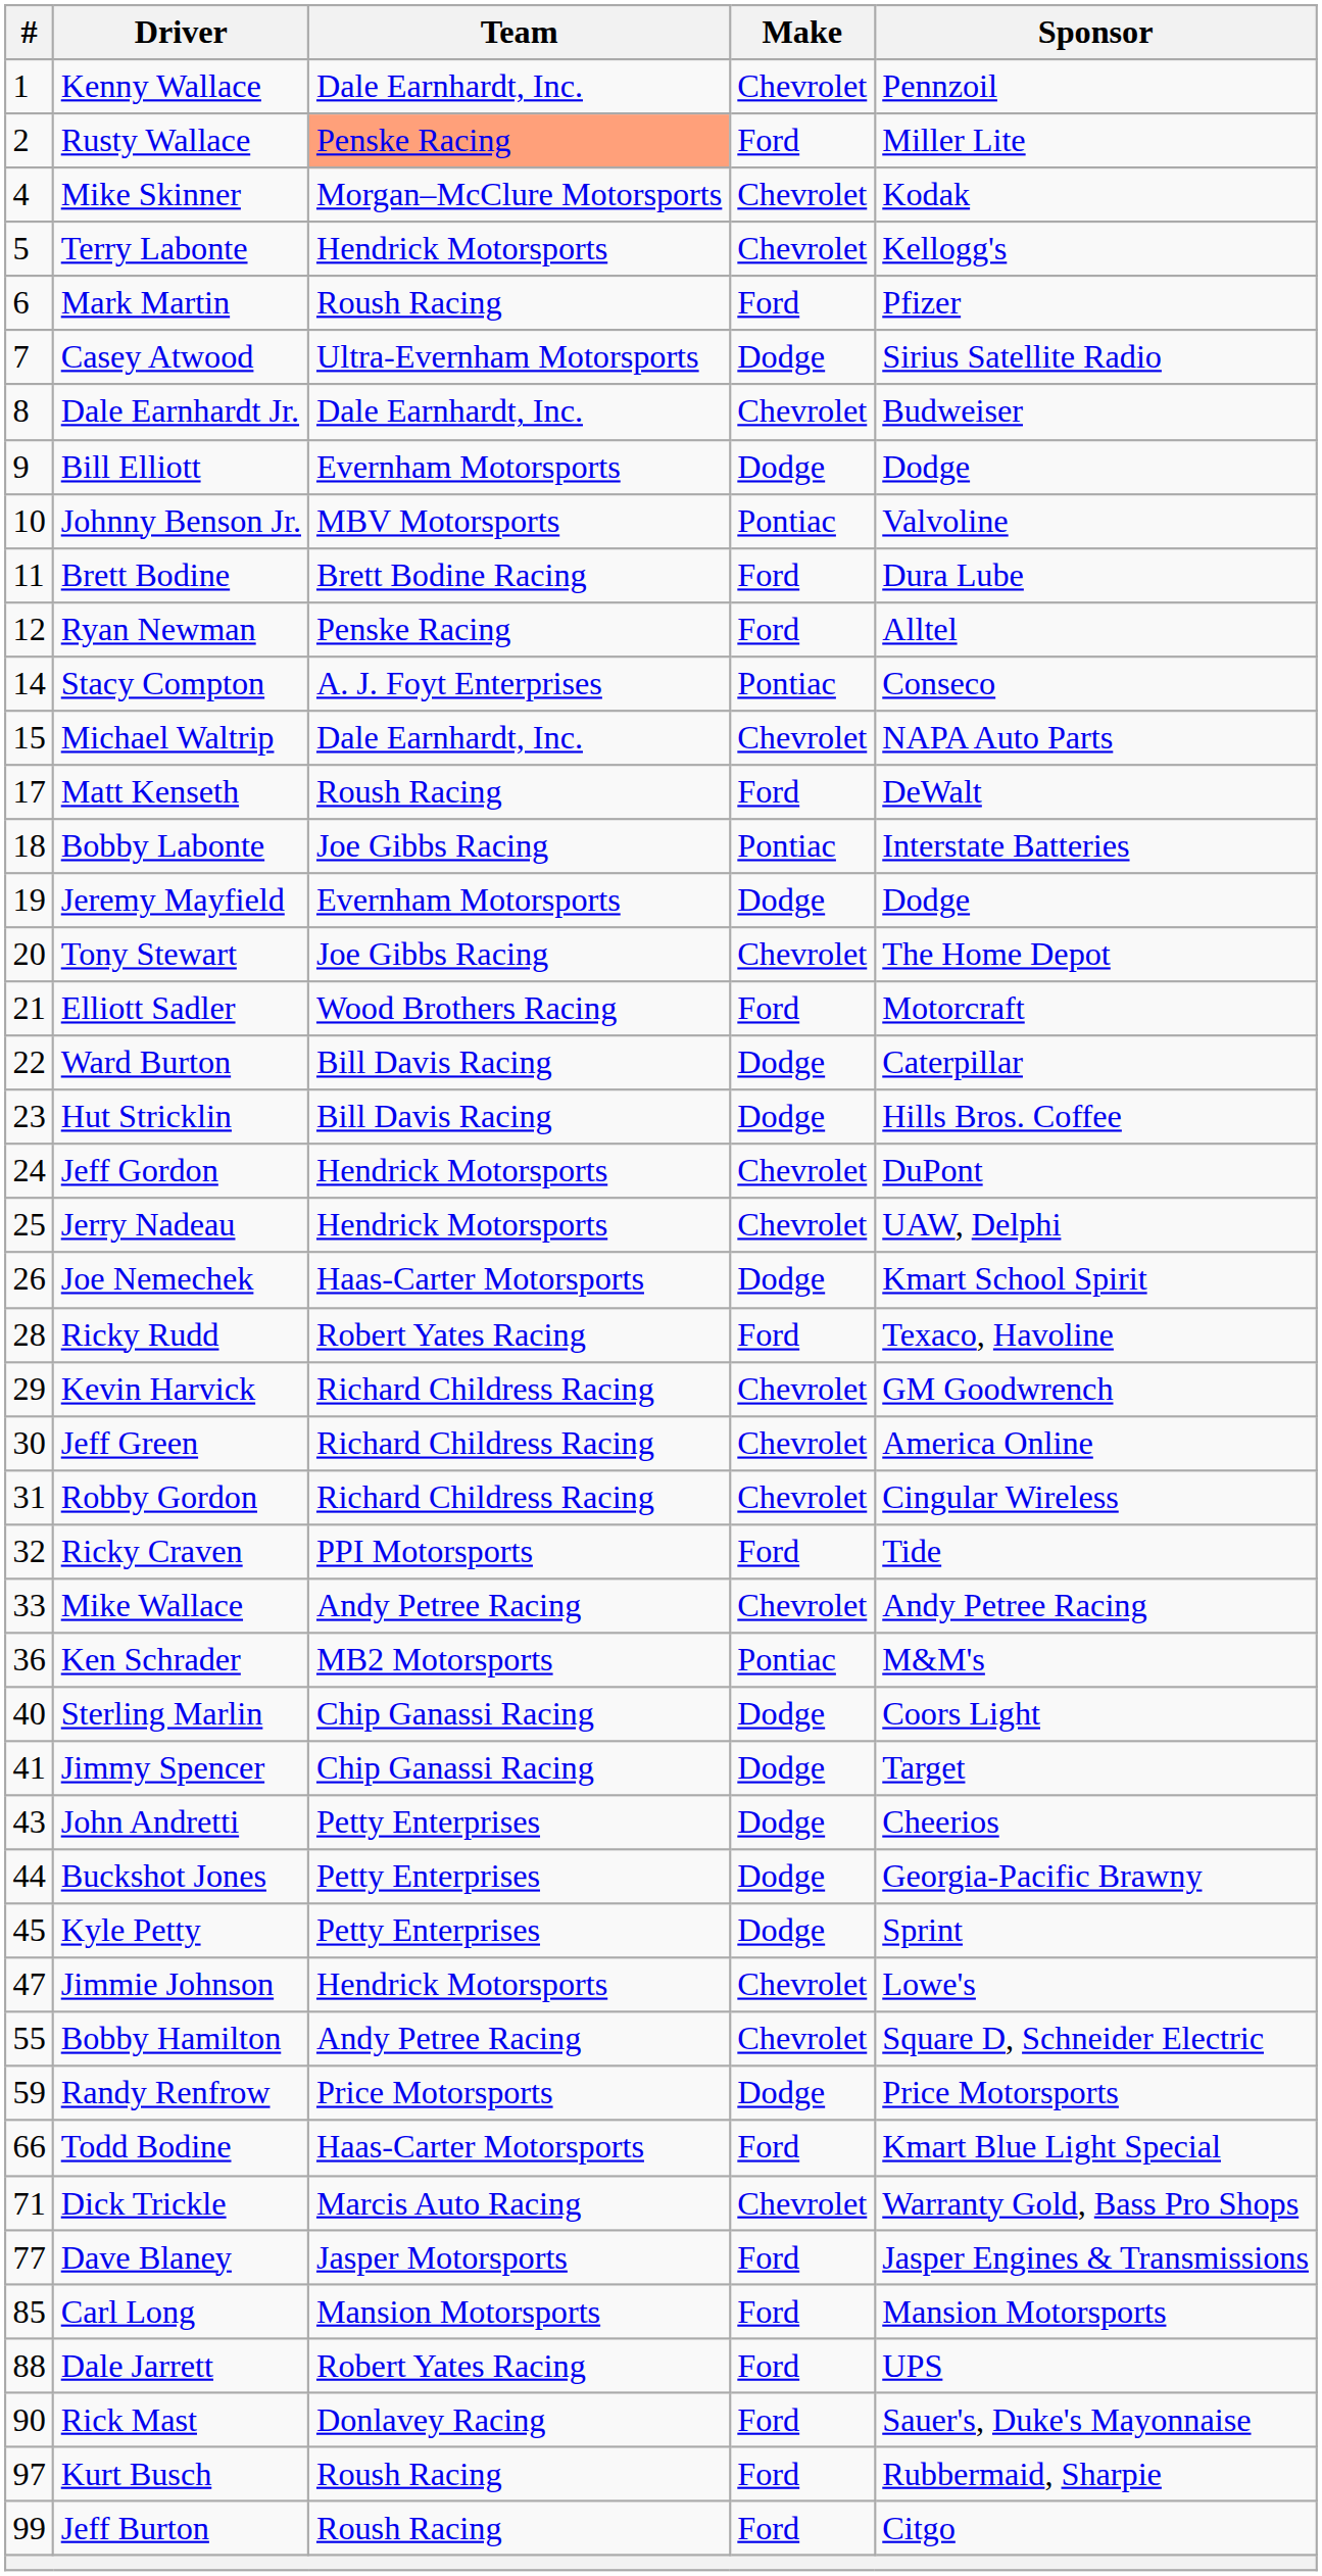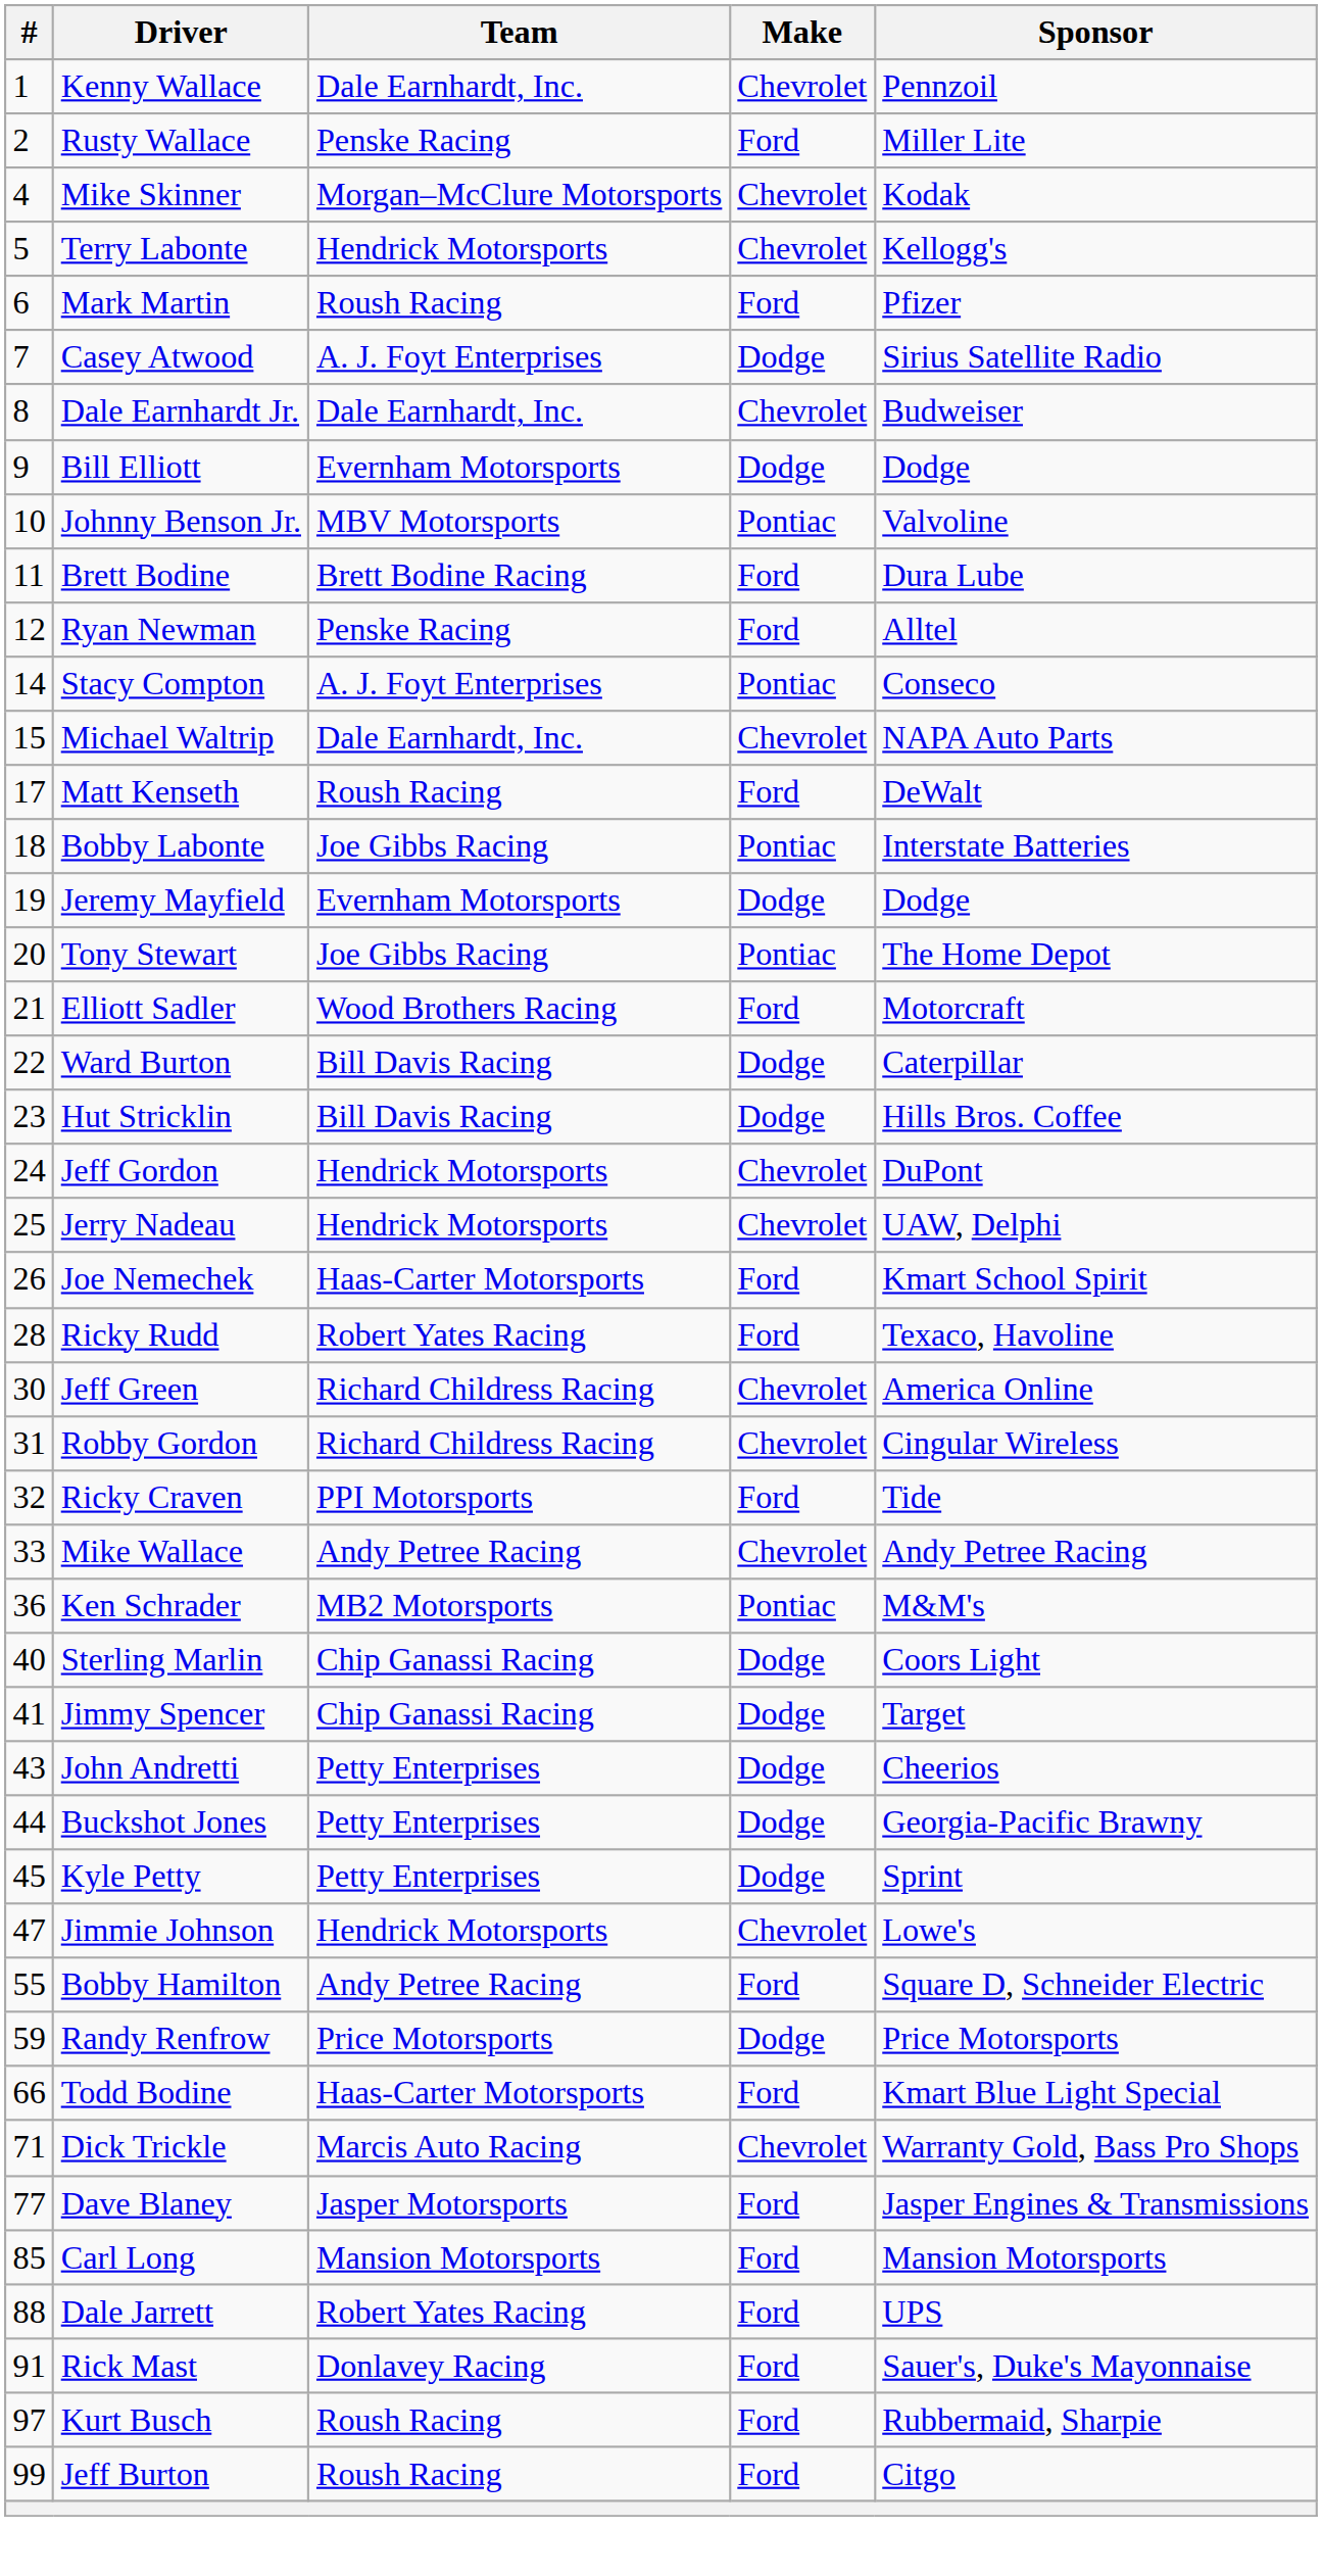 <table class="wikitable" style="font-size:95%">
 <tr>
 <th>#</th>
 <th>Driver</th>
 <th>Team</th>
 <th>Make</th>
 <th>Sponsor</th>
 </tr>
 <tr>
 <td>1</td>
 <td><a href='#'>Kenny Wallace</a></td>
 <td><a href='#'>Dale Earnhardt, Inc.</a></td>
 <td><a href='#'>Chevrolet</a></td>
 <td><a href='#'>Pennzoil</a></td>
 </tr>
 <tr>
 <td>2</td>
 <td><a href='#'>Rusty Wallace</a></td>
-<td style="background: lightsalmon;"><a href='#'>Penske Racing</a></td>
+<td><a href='#'>Penske Racing</a></td>
 <td><a href='#'>Ford</a></td>
 <td><a href='#'>Miller Lite</a></td>
 </tr>
 <tr>
 <td>4</td>
 <td><a href='#'>Mike Skinner</a></td>
 <td><a href='#'>Morgan–McClure Motorsports</a></td>
 <td><a href='#'>Chevrolet</a></td>
 <td><a href='#'>Kodak</a></td>
 </tr>
 <tr>
 <td>5</td>
 <td><a href='#'>Terry Labonte</a></td>
 <td><a href='#'>Hendrick Motorsports</a></td>
 <td><a href='#'>Chevrolet</a></td>
 <td><a href='#'>Kellogg's</a></td>
 </tr>
 <tr>
 <td>6</td>
 <td><a href='#'>Mark Martin</a></td>
 <td><a href='#'>Roush Racing</a></td>
 <td><a href='#'>Ford</a></td>
 <td><a href='#'>Pfizer</a></td>
 </tr>
 <tr>
 <td>7</td>
 <td><a href='#'>Casey Atwood</a></td>
-<td><a href='#'>Ultra-Evernham Motorsports</a></td>
+<td><a href='#'>A. J. Foyt Enterprises</a></td>
 <td><a href='#'>Dodge</a></td>
 <td><a href='#'>Sirius Satellite Radio</a></td>
 </tr>
 <tr>
 <td>8</td>
 <td><a href='#'>Dale Earnhardt Jr.</a></td>
 <td><a href='#'>Dale Earnhardt, Inc.</a></td>
 <td><a href='#'>Chevrolet</a></td>
 <td><a href='#'>Budweiser</a></td>
 </tr>
 <tr>
 <td>9</td>
 <td><a href='#'>Bill Elliott</a></td>
 <td><a href='#'>Evernham Motorsports</a></td>
 <td><a href='#'>Dodge</a></td>
 <td><a href='#'>Dodge</a></td>
 </tr>
 <tr>
 <td>10</td>
 <td><a href='#'>Johnny Benson Jr.</a></td>
 <td><a href='#'>MBV Motorsports</a></td>
 <td><a href='#'>Pontiac</a></td>
 <td><a href='#'>Valvoline</a></td>
 </tr>
 <tr>
 <td>11</td>
 <td><a href='#'>Brett Bodine</a></td>
 <td><a href='#'>Brett Bodine Racing</a></td>
 <td><a href='#'>Ford</a></td>
 <td><a href='#'>Dura Lube</a></td>
 </tr>
 <tr>
 <td>12</td>
 <td><a href='#'>Ryan Newman</a></td>
 <td><a href='#'>Penske Racing</a></td>
 <td><a href='#'>Ford</a></td>
 <td><a href='#'>Alltel</a></td>
 </tr>
 <tr>
 <td>14</td>
 <td><a href='#'>Stacy Compton</a></td>
 <td><a href='#'>A. J. Foyt Enterprises</a></td>
 <td><a href='#'>Pontiac</a></td>
 <td><a href='#'>Conseco</a></td>
 </tr>
 <tr>
 <td>15</td>
 <td><a href='#'>Michael Waltrip</a></td>
 <td><a href='#'>Dale Earnhardt, Inc.</a></td>
 <td><a href='#'>Chevrolet</a></td>
 <td><a href='#'>NAPA Auto Parts</a></td>
 </tr>
 <tr>
 <td>17</td>
 <td><a href='#'>Matt Kenseth</a></td>
 <td><a href='#'>Roush Racing</a></td>
 <td><a href='#'>Ford</a></td>
 <td><a href='#'>DeWalt</a></td>
 </tr>
 <tr>
 <td>18</td>
 <td><a href='#'>Bobby Labonte</a></td>
 <td><a href='#'>Joe Gibbs Racing</a></td>
 <td><a href='#'>Pontiac</a></td>
 <td><a href='#'>Interstate Batteries</a></td>
 </tr>
 <tr>
 <td>19</td>
 <td><a href='#'>Jeremy Mayfield</a></td>
 <td><a href='#'>Evernham Motorsports</a></td>
 <td><a href='#'>Dodge</a></td>
 <td><a href='#'>Dodge</a></td>
 </tr>
 <tr>
 <td>20</td>
 <td><a href='#'>Tony Stewart</a></td>
 <td><a href='#'>Joe Gibbs Racing</a></td>
-<td><a href='#'>Chevrolet</a></td>
+<td><a href='#'>Pontiac</a></td>
 <td><a href='#'>The Home Depot</a></td>
 </tr>
 <tr>
 <td>21</td>
 <td><a href='#'>Elliott Sadler</a></td>
 <td><a href='#'>Wood Brothers Racing</a></td>
 <td><a href='#'>Ford</a></td>
 <td><a href='#'>Motorcraft</a></td>
 </tr>
 <tr>
 <td>22</td>
 <td><a href='#'>Ward Burton</a></td>
 <td><a href='#'>Bill Davis Racing</a></td>
 <td><a href='#'>Dodge</a></td>
 <td><a href='#'>Caterpillar</a></td>
 </tr>
 <tr>
 <td>23</td>
 <td><a href='#'>Hut Stricklin</a></td>
 <td><a href='#'>Bill Davis Racing</a></td>
 <td><a href='#'>Dodge</a></td>
 <td><a href='#'>Hills Bros. Coffee</a></td>
 </tr>
 <tr>
 <td>24</td>
 <td><a href='#'>Jeff Gordon</a></td>
 <td><a href='#'>Hendrick Motorsports</a></td>
 <td><a href='#'>Chevrolet</a></td>
 <td><a href='#'>DuPont</a></td>
 </tr>
 <tr>
 <td>25</td>
 <td><a href='#'>Jerry Nadeau</a></td>
 <td><a href='#'>Hendrick Motorsports</a></td>
 <td><a href='#'>Chevrolet</a></td>
 <td><a href='#'>UAW</a>, <a href='#'>Delphi</a></td>
 </tr>
 <tr>
 <td>26</td>
 <td><a href='#'>Joe Nemechek</a></td>
 <td><a href='#'>Haas-Carter Motorsports</a></td>
-<td><a href='#'>Dodge</a></td>
+<td><a href='#'>Ford</a></td>
 <td><a href='#'>Kmart School Spirit</a></td>
 </tr>
 <tr>
 <td>28</td>
 <td><a href='#'>Ricky Rudd</a></td>
 <td><a href='#'>Robert Yates Racing</a></td>
 <td><a href='#'>Ford</a></td>
 <td><a href='#'>Texaco</a>, <a href='#'>Havoline</a></td>
-</tr>
-<tr>
-<td>29</td>
-<td><a href='#'>Kevin Harvick</a></td>
-<td><a href='#'>Richard Childress Racing</a></td>
-<td><a href='#'>Chevrolet</a></td>
-<td><a href='#'>GM Goodwrench</a></td>
 </tr>
 <tr>
 <td>30</td>
 <td><a href='#'>Jeff Green</a></td>
 <td><a href='#'>Richard Childress Racing</a></td>
 <td><a href='#'>Chevrolet</a></td>
 <td><a href='#'>America Online</a></td>
 </tr>
 <tr>
 <td>31</td>
 <td><a href='#'>Robby Gordon</a></td>
 <td><a href='#'>Richard Childress Racing</a></td>
 <td><a href='#'>Chevrolet</a></td>
 <td><a href='#'>Cingular Wireless</a></td>
 </tr>
 <tr>
 <td>32</td>
 <td><a href='#'>Ricky Craven</a></td>
 <td><a href='#'>PPI Motorsports</a></td>
 <td><a href='#'>Ford</a></td>
 <td><a href='#'>Tide</a></td>
 </tr>
 <tr>
 <td>33</td>
 <td><a href='#'>Mike Wallace</a></td>
 <td><a href='#'>Andy Petree Racing</a></td>
 <td><a href='#'>Chevrolet</a></td>
 <td><a href='#'>Andy Petree Racing</a></td>
 </tr>
 <tr>
 <td>36</td>
 <td><a href='#'>Ken Schrader</a></td>
 <td><a href='#'>MB2 Motorsports</a></td>
 <td><a href='#'>Pontiac</a></td>
 <td><a href='#'>M&M's</a></td>
 </tr>
 <tr>
 <td>40</td>
 <td><a href='#'>Sterling Marlin</a></td>
 <td><a href='#'>Chip Ganassi Racing</a></td>
 <td><a href='#'>Dodge</a></td>
 <td><a href='#'>Coors Light</a></td>
 </tr>
 <tr>
 <td>41</td>
 <td><a href='#'>Jimmy Spencer</a></td>
 <td><a href='#'>Chip Ganassi Racing</a></td>
 <td><a href='#'>Dodge</a></td>
 <td><a href='#'>Target</a></td>
 </tr>
 <tr>
 <td>43</td>
 <td><a href='#'>John Andretti</a></td>
 <td><a href='#'>Petty Enterprises</a></td>
 <td><a href='#'>Dodge</a></td>
 <td><a href='#'>Cheerios</a></td>
 </tr>
 <tr>
 <td>44</td>
 <td><a href='#'>Buckshot Jones</a></td>
 <td><a href='#'>Petty Enterprises</a></td>
 <td><a href='#'>Dodge</a></td>
 <td><a href='#'>Georgia-Pacific Brawny</a></td>
 </tr>
 <tr>
 <td>45</td>
 <td><a href='#'>Kyle Petty</a></td>
 <td><a href='#'>Petty Enterprises</a></td>
 <td><a href='#'>Dodge</a></td>
 <td><a href='#'>Sprint</a></td>
 </tr>
 <tr>
 <td>47</td>
 <td><a href='#'>Jimmie Johnson</a></td>
 <td><a href='#'>Hendrick Motorsports</a></td>
 <td><a href='#'>Chevrolet</a></td>
 <td><a href='#'>Lowe's</a></td>
 </tr>
 <tr>
 <td>55</td>
 <td><a href='#'>Bobby Hamilton</a></td>
 <td><a href='#'>Andy Petree Racing</a></td>
-<td><a href='#'>Chevrolet</a></td>
+<td><a href='#'>Ford</a></td>
 <td><a href='#'>Square D</a>, <a href='#'>Schneider Electric</a></td>
 </tr>
 <tr>
 <td>59</td>
 <td><a href='#'>Randy Renfrow</a></td>
 <td><a href='#'>Price Motorsports</a></td>
 <td><a href='#'>Dodge</a></td>
 <td><a href='#'>Price Motorsports</a></td>
 </tr>
 <tr>
 <td>66</td>
 <td><a href='#'>Todd Bodine</a></td>
 <td><a href='#'>Haas-Carter Motorsports</a></td>
 <td><a href='#'>Ford</a></td>
 <td><a href='#'>Kmart Blue Light Special</a></td>
 </tr>
 <tr>
 <td>71</td>
 <td><a href='#'>Dick Trickle</a></td>
 <td><a href='#'>Marcis Auto Racing</a></td>
 <td><a href='#'>Chevrolet</a></td>
 <td><a href='#'>Warranty Gold</a>, <a href='#'>Bass Pro Shops</a></td>
 </tr>
 <tr>
 <td>77</td>
 <td><a href='#'>Dave Blaney</a></td>
 <td><a href='#'>Jasper Motorsports</a></td>
 <td><a href='#'>Ford</a></td>
 <td><a href='#'>Jasper Engines & Transmissions</a></td>
 </tr>
 <tr>
 <td>85</td>
 <td><a href='#'>Carl Long</a></td>
 <td><a href='#'>Mansion Motorsports</a></td>
 <td><a href='#'>Ford</a></td>
 <td><a href='#'>Mansion Motorsports</a></td>
 </tr>
 <tr>
 <td>88</td>
 <td><a href='#'>Dale Jarrett</a></td>
 <td><a href='#'>Robert Yates Racing</a></td>
 <td><a href='#'>Ford</a></td>
 <td><a href='#'>UPS</a></td>
 </tr>
 <tr>
-<td>90</td>
+<td>91</td>
 <td><a href='#'>Rick Mast</a></td>
 <td><a href='#'>Donlavey Racing</a></td>
 <td><a href='#'>Ford</a></td>
 <td><a href='#'>Sauer's</a>, <a href='#'>Duke's Mayonnaise</a></td>
 </tr>
 <tr>
 <td>97</td>
 <td><a href='#'>Kurt Busch</a></td>
 <td><a href='#'>Roush Racing</a></td>
 <td><a href='#'>Ford</a></td>
 <td><a href='#'>Rubbermaid</a>, <a href='#'>Sharpie</a></td>
 </tr>
 <tr>
 <td>99</td>
 <td><a href='#'>Jeff Burton</a></td>
 <td><a href='#'>Roush Racing</a></td>
 <td><a href='#'>Ford</a></td>
 <td><a href='#'>Citgo</a></td>
 </tr>
 <tr>
 <th colspan="5"></th>
 </tr>
 </table>
